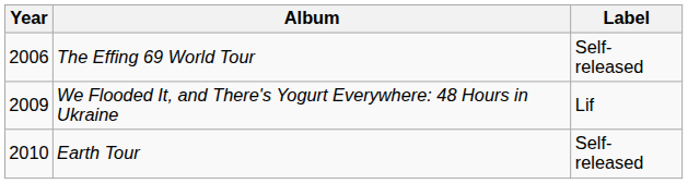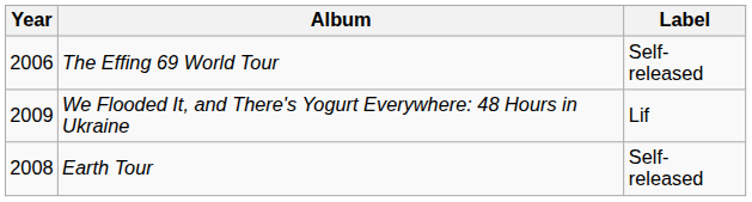 <table class=wikitable>
 <tr>
 <th>Year</th>
 <th>Album</th>
 <th>Label</th>
 </tr>
 <tr>
 <td>2006</td>
 <td><em>The Effing 69 World Tour</em></td>
 <td>Self-released</td>
 </tr>
 <tr>
 <td>2009</td>
 <td><em>We Flooded It, and There's Yogurt Everywhere: 48 Hours in Ukraine</em></td>
 <td>Lif</td>
 </tr>
 <tr>
-<td>2010</td>
+<td>2008</td>
 <td><em>Earth Tour</em></td>
 <td>Self-released</td>
 </tr>
 </table>
